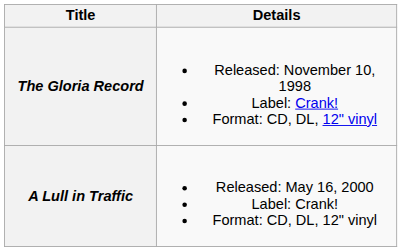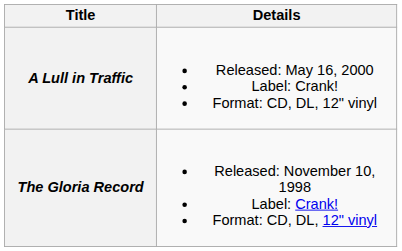 <table class="wikitable plainrowheaders" style="text-align:center;">
 <tr>
 <th rowspan="1" style="width:10em;">Title</th>
 <th rowspan="1" style="width:16em;">Details</th>
 </tr>
 <tr>
+<th scope="row"><em>A Lull in Traffic</em></th>
+<td><br><ul><li>Released: May 16, 2000</li><li>Label: Crank!</li><li>Format: CD, DL, 12" vinyl</li></ul></td>
+</tr>
+<tr>
 <th scope="row"><em>The Gloria Record</em></th>
 <td><br><ul><li>Released: November 10, 1998</li><li>Label: <a href='#'>Crank!</a></li><li>Format: CD, DL, <a href='#'>12" vinyl</a></li></ul></td>
 </tr>
-<tr>
-<th scope="row"><em>A Lull in Traffic</em></th>
-<td><br><ul><li>Released: May 16, 2000</li><li>Label: Crank!</li><li>Format: CD, DL, 12" vinyl</li></ul></td>
-</tr>
 </table>
